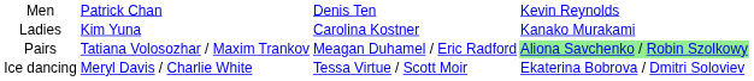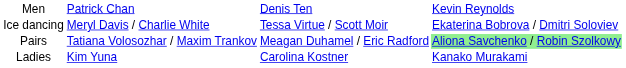 <table>
 <tr>
 <td align=center>Men</td>
 <td> <a href='#'>Patrick Chan</a></td>
 <td> <a href='#'>Denis Ten</a></td>
 <td> <a href='#'>Kevin Reynolds</a></td>
 </tr>
 <tr>
-<td align=center>Ladies</td>
-<td> <a href='#'>Kim Yuna</a></td>
-<td> <a href='#'>Carolina Kostner</a></td>
-<td> <a href='#'>Kanako Murakami</a></td>
+<td align=center>Ice dancing</td>
+<td> <a href='#'>Meryl Davis</a> / <a href='#'>Charlie White</a></td>
+<td> <a href='#'>Tessa Virtue</a> / <a href='#'>Scott Moir</a></td>
+<td> <a href='#'>Ekaterina Bobrova</a> / <a href='#'>Dmitri Soloviev</a></td>
 </tr>
 <tr>
 <td align=center>Pairs</td>
 <td> <a href='#'>Tatiana Volosozhar</a> / <a href='#'>Maxim Trankov</a></td>
 <td> <a href='#'>Meagan Duhamel</a> / <a href='#'>Eric Radford</a></td>
 <td style="background: lightgreen;"> <a href='#'>Aliona Savchenko</a> / <a href='#'>Robin Szolkowy</a></td>
 </tr>
 <tr>
-<td align=center>Ice dancing</td>
-<td> <a href='#'>Meryl Davis</a> / <a href='#'>Charlie White</a></td>
-<td> <a href='#'>Tessa Virtue</a> / <a href='#'>Scott Moir</a></td>
-<td> <a href='#'>Ekaterina Bobrova</a> / <a href='#'>Dmitri Soloviev</a></td>
+<td align=center>Ladies</td>
+<td> <a href='#'>Kim Yuna</a></td>
+<td> <a href='#'>Carolina Kostner</a></td>
+<td> <a href='#'>Kanako Murakami</a></td>
 </tr>
 </table>
